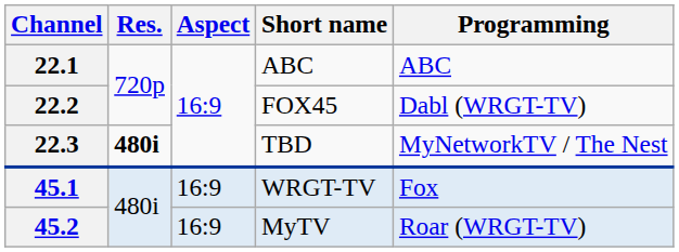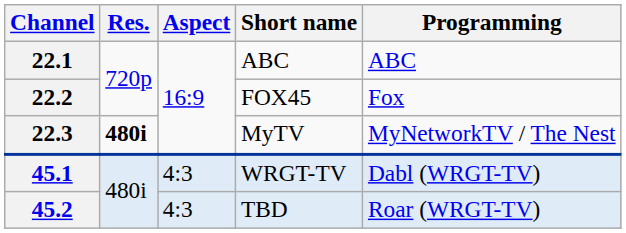 <table class="wikitable">
 <tr>
 <th scope = "col"><a href='#'>Channel</a></th>
 <th scope = "col"><a href='#'>Res.</a></th>
 <th scope = "col"><a href='#'>Aspect</a></th>
 <th scope = "col">Short name</th>
 <th scope = "col">Programming</th>
 </tr>
 <tr>
 <th scope = "row">22.1</th>
 <td rowspan=2><a href='#'>720p</a></td>
 <td rowspan=3><a href='#'>16:9</a></td>
 <td>ABC</td>
 <td><a href='#'>ABC</a></td>
 </tr>
 <tr>
 <th scope = "row">22.2</th>
 <td>FOX45</td>
-<td><a href='#'>Dabl</a> (<a href='#'>WRGT-TV</a>)</td>
+<td><a href='#'>Fox</a></td>
 </tr>
 <tr>
 <th scope = "row">22.3</th>
 <td><strong>480i</strong></td>
-<td>TBD</td>
+<td>MyTV</td>
 <td><a href='#'>MyNetworkTV</a> / <a href='#'>The Nest</a></td>
 </tr>
 <tr style="background-color:#DFEBF6; border-top: 2px solid #003399;">
 <th scope = "row"><a href='#'>45.1</a></th>
 <td rowspan=2>480i</td>
-<td>16:9</td>
+<td>4:3</td>
 <td>WRGT-TV</td>
-<td><a href='#'>Fox</a></td>
+<td><a href='#'>Dabl</a> (<a href='#'>WRGT-TV</a>)</td>
 </tr>
 <tr style="background-color:#DFEBF6;">
 <th scope = "row"><a href='#'>45.2</a></th>
-<td>16:9</td>
-<td>MyTV</td>
+<td>4:3</td>
+<td>TBD</td>
 <td><a href='#'>Roar</a> (<a href='#'>WRGT-TV</a>)</td>
 </tr>
 </table>
